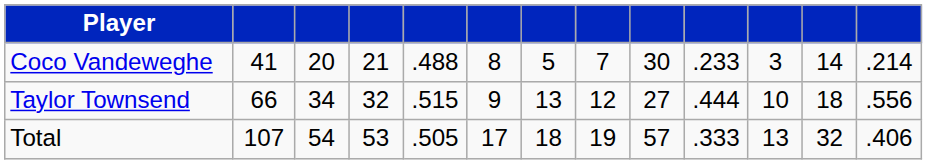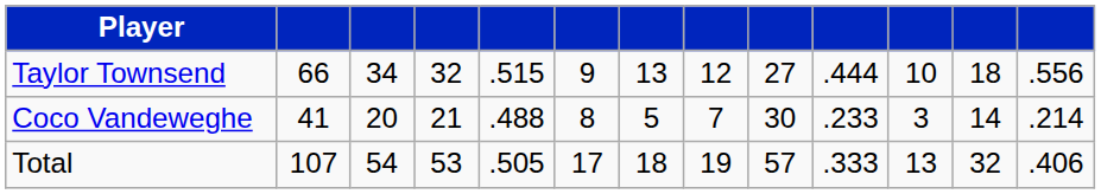 <table class="wikitable" style="text-align:center">
 <tr>
 <th style="background:#0025BD; color:white" width="200px">Player</th>
 <th style="background:#0025BD; color:white" width="40px"></th>
 <th style="background:#0025BD; color:white" width="40px"></th>
 <th style="background:#0025BD; color:white" width="40px"></th>
 <th style="background:#0025BD; color:white" width="40px"></th>
 <th style="background:#0025BD; color:white" width="40px"></th>
 <th style="background:#0025BD; color:white" width="40px"></th>
 <th style="background:#0025BD; color:white" width="40px"></th>
 <th style="background:#0025BD; color:white" width="40px"></th>
 <th style="background:#0025BD; color:white" width="40px"></th>
 <th style="background:#0025BD; color:white" width="40px"></th>
 <th style="background:#0025BD; color:white" width="40px"></th>
 <th style="background:#0025BD; color:white" width="40px"></th>
 </tr>
 <tr>
+<td style="text-align:left"><a href='#'>Taylor Townsend</a></td>
+<td>66</td>
+<td>34</td>
+<td>32</td>
+<td>.515</td>
+<td>9</td>
+<td>13</td>
+<td>12</td>
+<td>27</td>
+<td>.444</td>
+<td>10</td>
+<td>18</td>
+<td>.556</td>
+</tr>
+<tr>
 <td style="text-align:left"><a href='#'>Coco Vandeweghe</a></td>
 <td>41</td>
 <td>20</td>
 <td>21</td>
 <td>.488</td>
 <td>8</td>
 <td>5</td>
 <td>7</td>
 <td>30</td>
 <td>.233</td>
 <td>3</td>
 <td>14</td>
 <td>.214</td>
-</tr>
-<tr>
-<td style="text-align:left"><a href='#'>Taylor Townsend</a></td>
-<td>66</td>
-<td>34</td>
-<td>32</td>
-<td>.515</td>
-<td>9</td>
-<td>13</td>
-<td>12</td>
-<td>27</td>
-<td>.444</td>
-<td>10</td>
-<td>18</td>
-<td>.556</td>
 </tr>
 <tr>
 <td style="text-align:left">Total</td>
 <td>107</td>
 <td>54</td>
 <td>53</td>
 <td>.505</td>
 <td>17</td>
 <td>18</td>
 <td>19</td>
 <td>57</td>
 <td>.333</td>
 <td>13</td>
 <td>32</td>
 <td>.406</td>
 </tr>
 </table>
